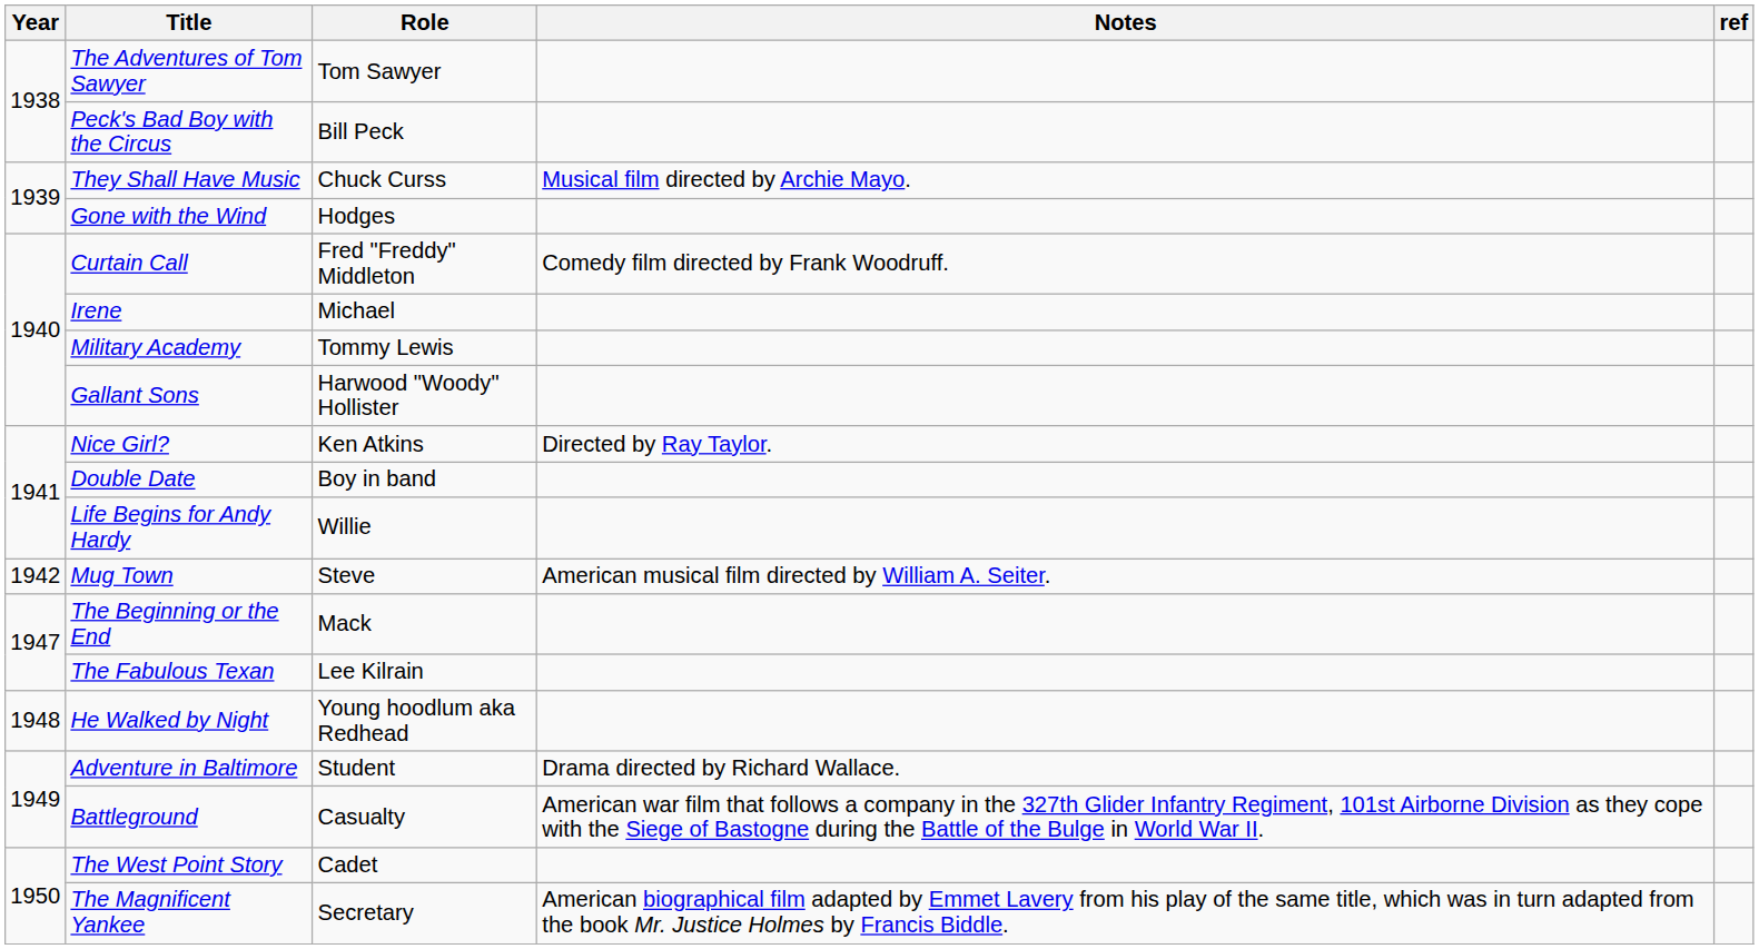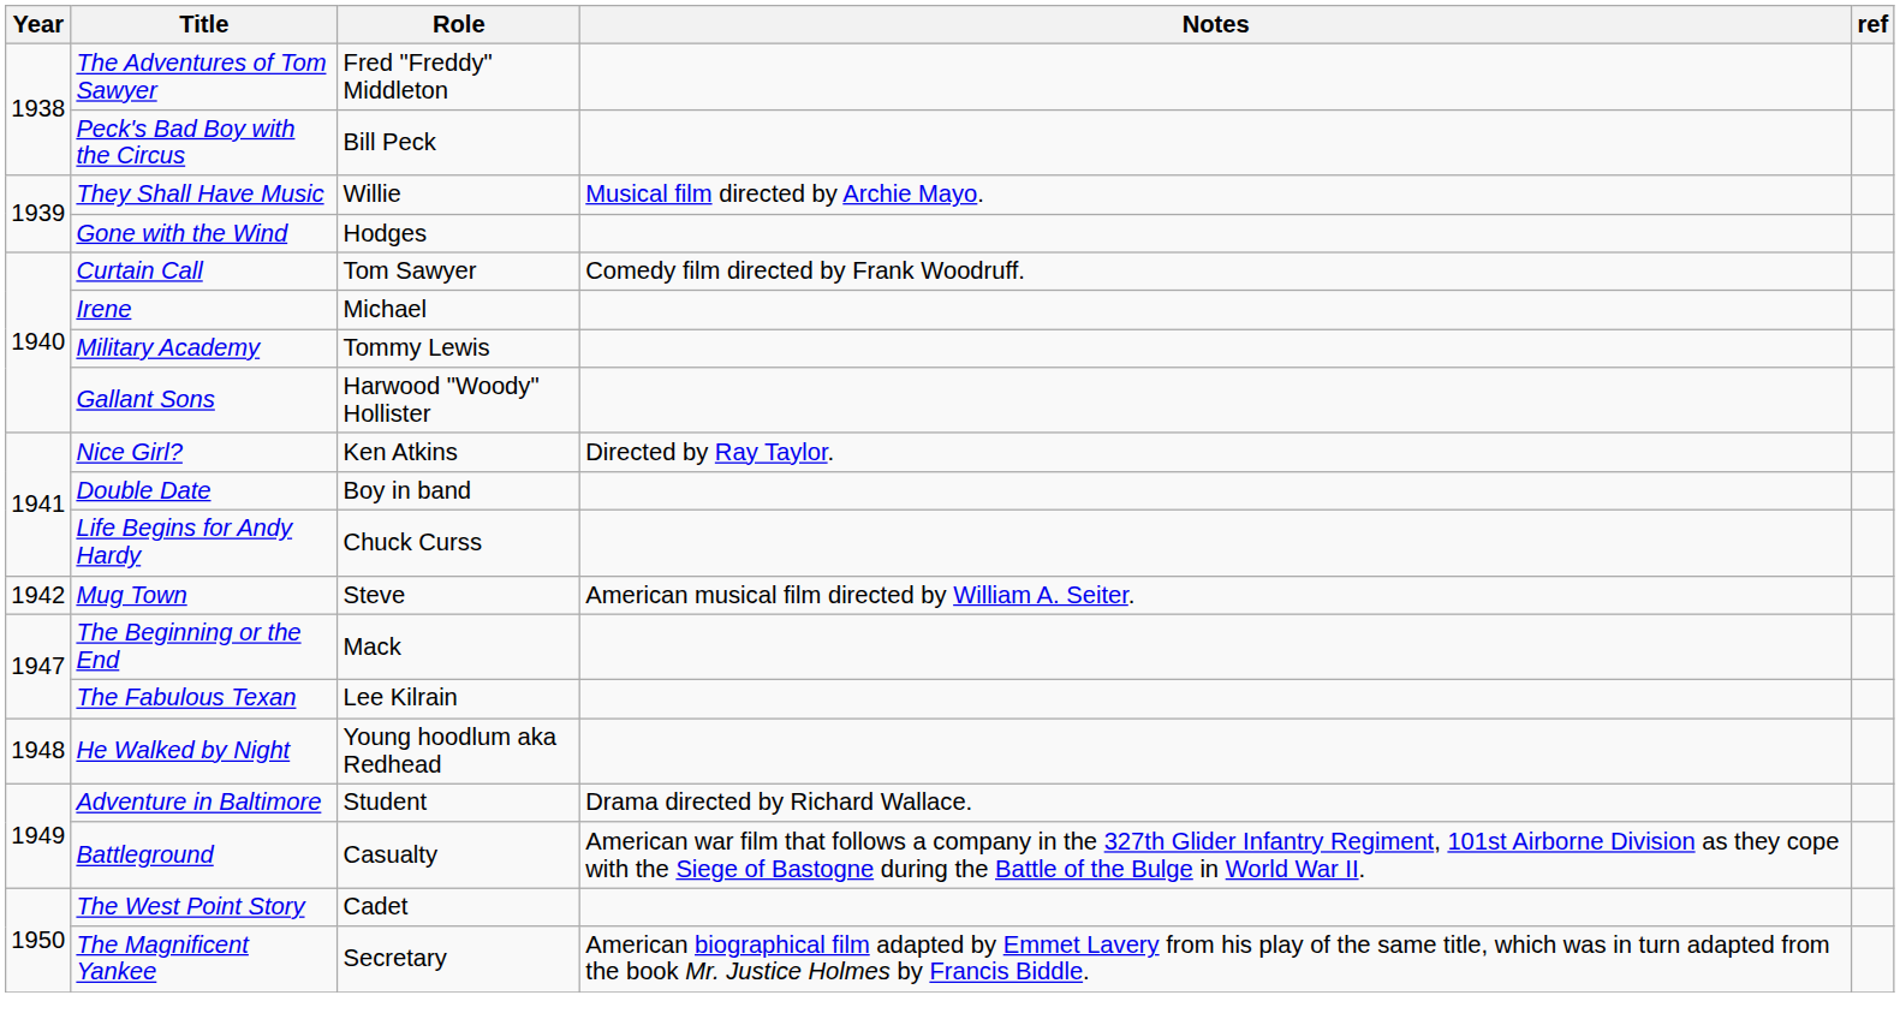 <table class="wikitable sortable">
 <tr>
 <th>Year</th>
 <th>Title</th>
 <th>Role</th>
 <th class="unsortable">Notes</th>
 <th>ref</th>
 </tr>
 <tr>
 <td rowspan="2">1938</td>
 <td><em><a href='#'>The Adventures of Tom Sawyer</a></em></td>
-<td>Tom Sawyer</td>
+<td>Fred "Freddy" Middleton</td>
 <td></td>
 <td></td>
 </tr>
 <tr>
 <td><em><a href='#'>Peck's Bad Boy with the Circus</a></em></td>
 <td>Bill Peck</td>
 <td></td>
 <td></td>
 </tr>
 <tr>
 <td rowspan="2">1939</td>
 <td><em><a href='#'>They Shall Have Music</a></em></td>
-<td>Chuck Curss</td>
+<td>Willie</td>
 <td><a href='#'>Musical film</a> directed by <a href='#'>Archie Mayo</a>.</td>
 <td></td>
 </tr>
 <tr>
 <td><em><a href='#'>Gone with the Wind</a></em></td>
 <td>Hodges</td>
 <td></td>
 <td></td>
 </tr>
 <tr>
 <td rowspan="4">1940</td>
 <td><em><a href='#'>Curtain Call</a></em></td>
-<td>Fred "Freddy" Middleton</td>
+<td>Tom Sawyer</td>
 <td>Comedy film directed by Frank Woodruff.</td>
 <td></td>
 </tr>
 <tr>
 <td><em><a href='#'>Irene</a></em></td>
 <td>Michael</td>
 <td></td>
 <td></td>
 </tr>
 <tr>
 <td><em><a href='#'>Military Academy</a></em></td>
 <td>Tommy Lewis</td>
 <td></td>
 <td></td>
 </tr>
 <tr>
 <td><em><a href='#'>Gallant Sons</a></em></td>
 <td>Harwood "Woody" Hollister</td>
 <td></td>
 <td></td>
 </tr>
 <tr>
 <td rowspan="3">1941</td>
 <td><em><a href='#'>Nice Girl?</a></em></td>
 <td>Ken Atkins</td>
 <td>Directed by <a href='#'>Ray Taylor</a>.</td>
 <td></td>
 </tr>
 <tr>
 <td><em><a href='#'>Double Date</a></em></td>
 <td>Boy in band</td>
 <td></td>
 <td></td>
 </tr>
 <tr>
 <td><em><a href='#'>Life Begins for Andy Hardy</a></em></td>
-<td>Willie</td>
+<td>Chuck Curss</td>
 <td></td>
 <td></td>
 </tr>
 <tr>
 <td>1942</td>
 <td><em><a href='#'>Mug Town</a></em></td>
 <td>Steve</td>
 <td>American musical film directed by <a href='#'>William A. Seiter</a>.</td>
 <td></td>
 </tr>
 <tr>
 <td rowspan="2">1947</td>
 <td><em><a href='#'>The Beginning or the End</a></em></td>
 <td>Mack</td>
 <td></td>
 <td></td>
 </tr>
 <tr>
 <td><em><a href='#'>The Fabulous Texan</a></em></td>
 <td>Lee Kilrain</td>
 <td></td>
 <td></td>
 </tr>
 <tr>
 <td>1948</td>
 <td><em><a href='#'>He Walked by Night</a></em></td>
 <td>Young hoodlum aka Redhead</td>
 <td></td>
 <td></td>
 </tr>
 <tr>
 <td rowspan="2">1949</td>
 <td><em><a href='#'>Adventure in Baltimore</a></em></td>
 <td>Student</td>
 <td>Drama directed by Richard Wallace.</td>
 <td></td>
 </tr>
 <tr>
 <td><em><a href='#'>Battleground</a></em></td>
 <td>Casualty</td>
 <td>American war film that follows a company in the <a href='#'>327th Glider Infantry Regiment</a>, <a href='#'>101st Airborne Division</a> as they cope with the <a href='#'>Siege of Bastogne</a> during the <a href='#'>Battle of the Bulge</a> in <a href='#'>World War II</a>.</td>
 <td></td>
 </tr>
 <tr>
 <td rowspan="2">1950</td>
 <td><em><a href='#'>The West Point Story</a></em></td>
 <td>Cadet</td>
 <td></td>
 <td></td>
 </tr>
 <tr>
 <td><em><a href='#'>The Magnificent Yankee</a></em></td>
 <td>Secretary</td>
 <td>American <a href='#'>biographical film</a> adapted by <a href='#'>Emmet Lavery</a> from his play of the same title, which was in turn adapted from the book <em>Mr. Justice Holmes</em> by <a href='#'>Francis Biddle</a>.</td>
 <td></td>
 </tr>
 <tr>
 </tr>
 </table>
